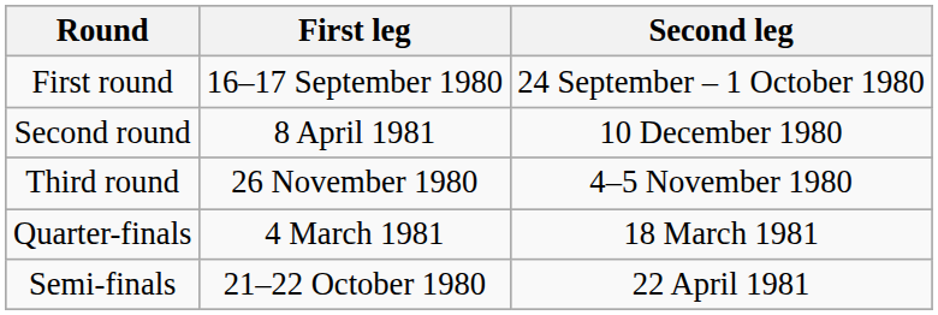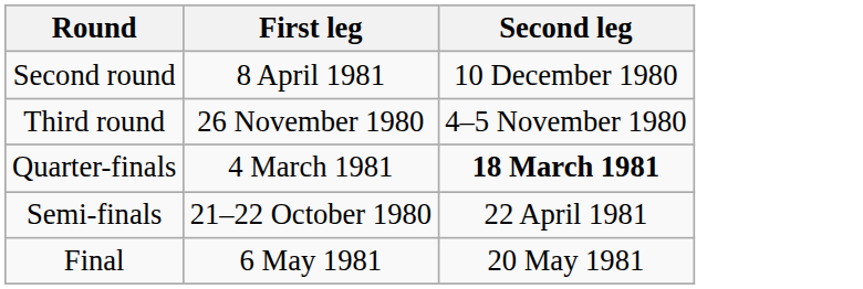 <table class="wikitable" style="text-align:center">
 <tr>
 <th>Round</th>
 <th>First leg</th>
 <th>Second leg</th>
-</tr>
-<tr>
-<td>First round</td>
-<td>16–17 September 1980</td>
-<td>24 September – 1 October 1980</td>
 </tr>
 <tr>
 <td>Second round</td>
 <td>8 April 1981</td>
 <td>10 December 1980</td>
 </tr>
 <tr>
 <td>Third round</td>
 <td>26 November 1980</td>
 <td>4–5 November 1980</td>
 </tr>
 <tr>
 <td>Quarter-finals</td>
 <td>4 March 1981</td>
-<td>18 March 1981</td>
+<td><strong>18 March 1981</strong></td>
 </tr>
 <tr>
 <td>Semi-finals</td>
 <td>21–22 October 1980</td>
 <td>22 April 1981</td>
 </tr>
+<tr>
+<td>Final</td>
+<td>6 May 1981</td>
+<td>20 May 1981</td>
+</tr>
 </table>
